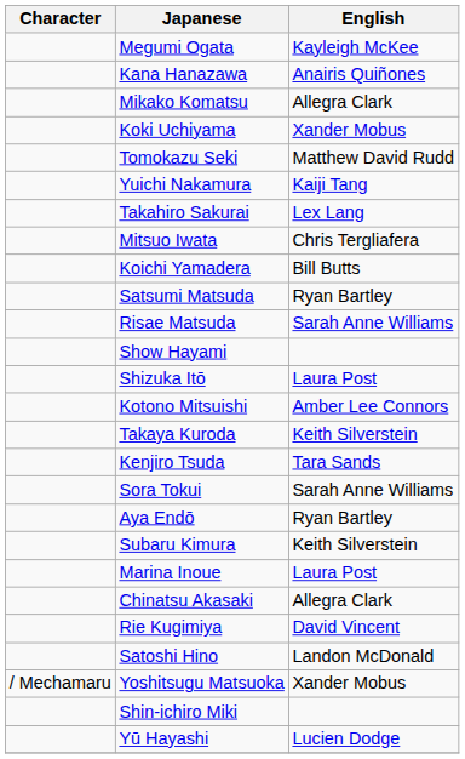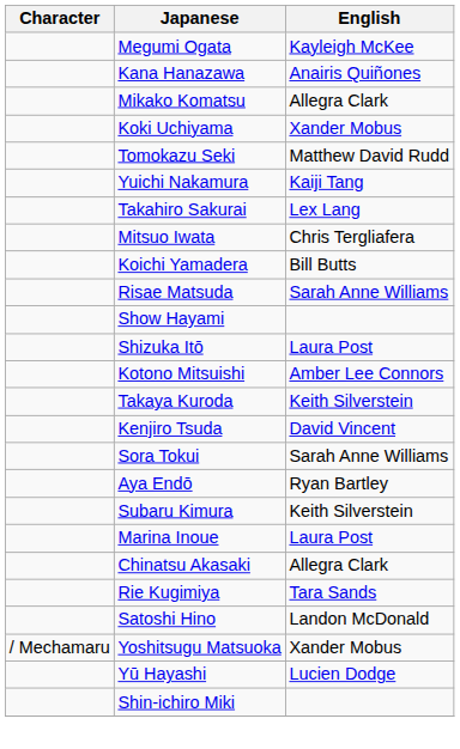 <table class="wikitable sortable">
 <tr>
 <th scope="col">Character</th>
 <th scope="col">Japanese</th>
 <th scope="col">English</th>
 </tr>
 <tr>
 <td scope="row"></td>
 <td align="left"><a href='#'>Megumi Ogata</a></td>
 <td align="left"><a href='#'>Kayleigh McKee</a></td>
 </tr>
 <tr>
 <td scope="row"></td>
 <td align="left"><a href='#'>Kana Hanazawa</a></td>
 <td align="left"><a href='#'>Anairis Quiñones</a></td>
 </tr>
 <tr>
 <td scope="row"></td>
 <td align="left"><a href='#'>Mikako Komatsu</a></td>
 <td align="left">Allegra Clark</td>
 </tr>
 <tr>
 <td scope="row"></td>
 <td align="left"><a href='#'>Koki Uchiyama</a></td>
 <td align="left"><a href='#'>Xander Mobus</a></td>
 </tr>
 <tr>
 <td scope="row"></td>
 <td align="left"><a href='#'>Tomokazu Seki</a></td>
 <td align="left">Matthew David Rudd</td>
 </tr>
 <tr>
 <td scope="row"></td>
 <td align="left"><a href='#'>Yuichi Nakamura</a></td>
 <td align="left"><a href='#'>Kaiji Tang</a></td>
 </tr>
 <tr>
 <td scope="row"></td>
 <td align="left"><a href='#'>Takahiro Sakurai</a></td>
 <td align="left"><a href='#'>Lex Lang</a></td>
 </tr>
 <tr>
 <td scope="row"></td>
 <td align="left"><a href='#'>Mitsuo Iwata</a></td>
 <td align="left">Chris Tergliafera</td>
 </tr>
 <tr>
 <td scope="row"></td>
 <td align="left"><a href='#'>Koichi Yamadera</a></td>
 <td align="left">Bill Butts</td>
 </tr>
 <tr>
 <td scope="row"></td>
-<td align="left"><a href='#'>Satsumi Matsuda</a></td>
-<td align="left">Ryan Bartley</td>
-</tr>
-<tr>
-<td scope="row"></td>
 <td align="left"><a href='#'>Risae Matsuda</a></td>
 <td align="left"><a href='#'>Sarah Anne Williams</a></td>
 </tr>
 <tr>
 <td scope="row"></td>
 <td align="left"><a href='#'>Show Hayami</a></td>
 <td align="left"></td>
 </tr>
 <tr>
 <td scope="row"></td>
 <td align="left"><a href='#'>Shizuka Itō</a></td>
 <td align="left"><a href='#'>Laura Post</a></td>
 </tr>
 <tr>
 <td scope="row"></td>
 <td align="left"><a href='#'>Kotono Mitsuishi</a></td>
 <td align="left"><a href='#'>Amber Lee Connors</a></td>
 </tr>
 <tr>
 <td scope="row"></td>
 <td align="left"><a href='#'>Takaya Kuroda</a></td>
 <td align="left"><a href='#'>Keith Silverstein</a></td>
 </tr>
 <tr>
 <td scope="row"></td>
 <td align="left"><a href='#'>Kenjiro Tsuda</a></td>
-<td align="left"><a href='#'>Tara Sands</a></td>
+<td align="left"><a href='#'>David Vincent</a></td>
 </tr>
 <tr>
 <td scope="row"></td>
 <td align="left"><a href='#'>Sora Tokui</a></td>
 <td align="left">Sarah Anne Williams</td>
 </tr>
 <tr>
 <td scope="row"></td>
 <td align="left"><a href='#'>Aya Endō</a></td>
 <td align="left">Ryan Bartley</td>
 </tr>
 <tr>
 <td scope="row"></td>
 <td align="left"><a href='#'>Subaru Kimura</a></td>
 <td align="left">Keith Silverstein</td>
 </tr>
 <tr>
 <td scope="row"></td>
 <td align="left"><a href='#'>Marina Inoue</a></td>
 <td align="left"><a href='#'>Laura Post</a></td>
 </tr>
 <tr>
 <td scope="row"></td>
 <td align="left"><a href='#'>Chinatsu Akasaki</a></td>
 <td align="left">Allegra Clark</td>
 </tr>
 <tr>
 <td scope="row"></td>
 <td align="left"><a href='#'>Rie Kugimiya</a></td>
-<td align="left"><a href='#'>David Vincent</a></td>
+<td align="left"><a href='#'>Tara Sands</a></td>
 </tr>
 <tr>
 <td scope="row"></td>
 <td align="left"><a href='#'>Satoshi Hino</a></td>
 <td align="left">Landon McDonald</td>
 </tr>
 <tr>
 <td scope="row"> / Mechamaru</td>
 <td align="left"><a href='#'>Yoshitsugu Matsuoka</a></td>
 <td align="left">Xander Mobus</td>
 </tr>
 <tr>
 <td scope="row"></td>
+<td align="left"><a href='#'>Yū Hayashi</a></td>
+<td align="left"><a href='#'>Lucien Dodge</a></td>
+</tr>
+<tr>
+<td scope="row"></td>
 <td align="left"><a href='#'>Shin-ichiro Miki</a></td>
 <td align="left"></td>
 </tr>
 <tr>
-<td scope="row"></td>
-<td align="left"><a href='#'>Yū Hayashi</a></td>
-<td align="left"><a href='#'>Lucien Dodge</a></td>
-</tr>
-<tr>
 </tr>
 </table>
